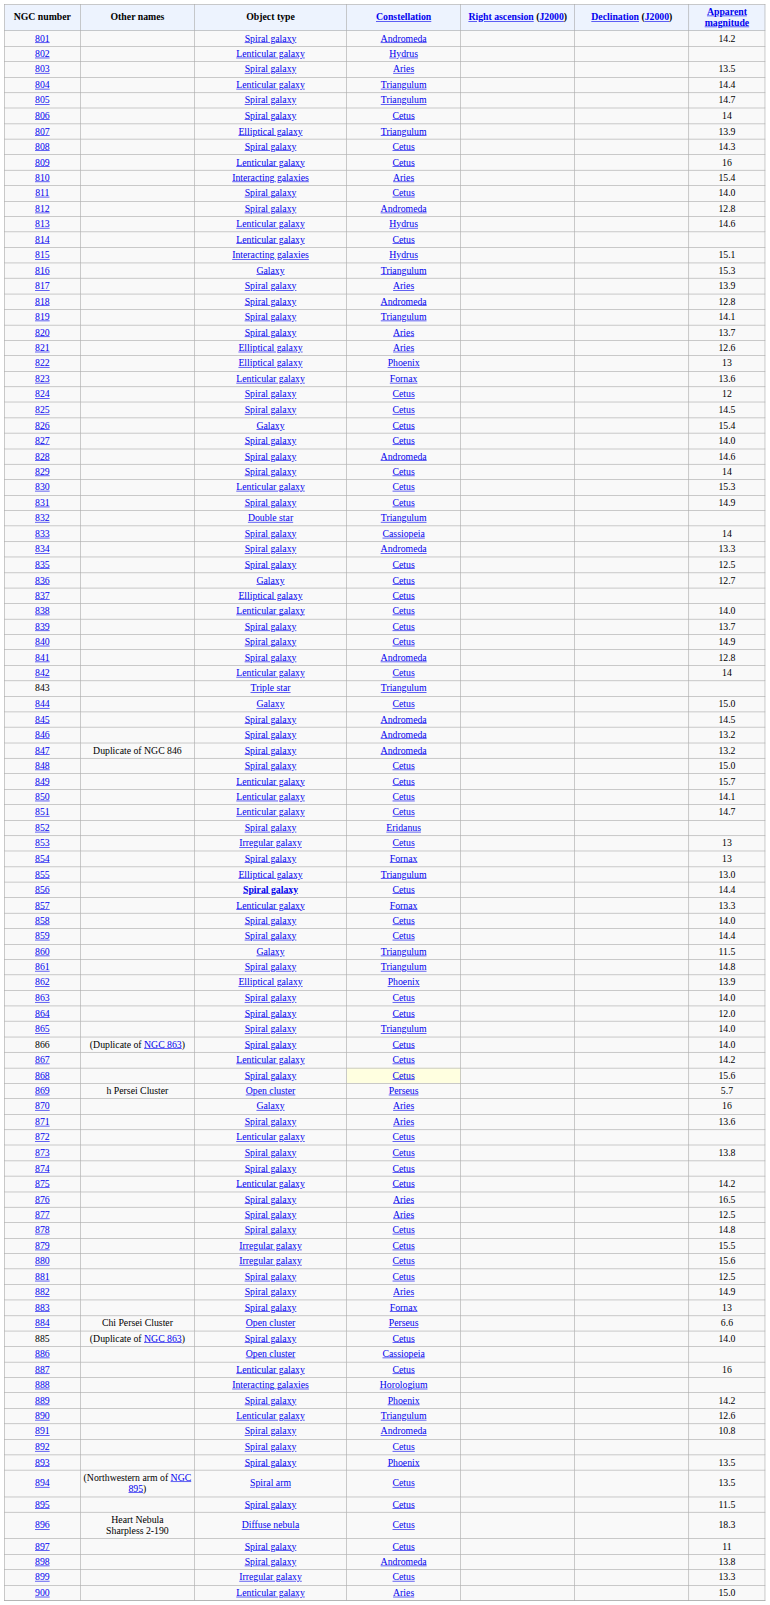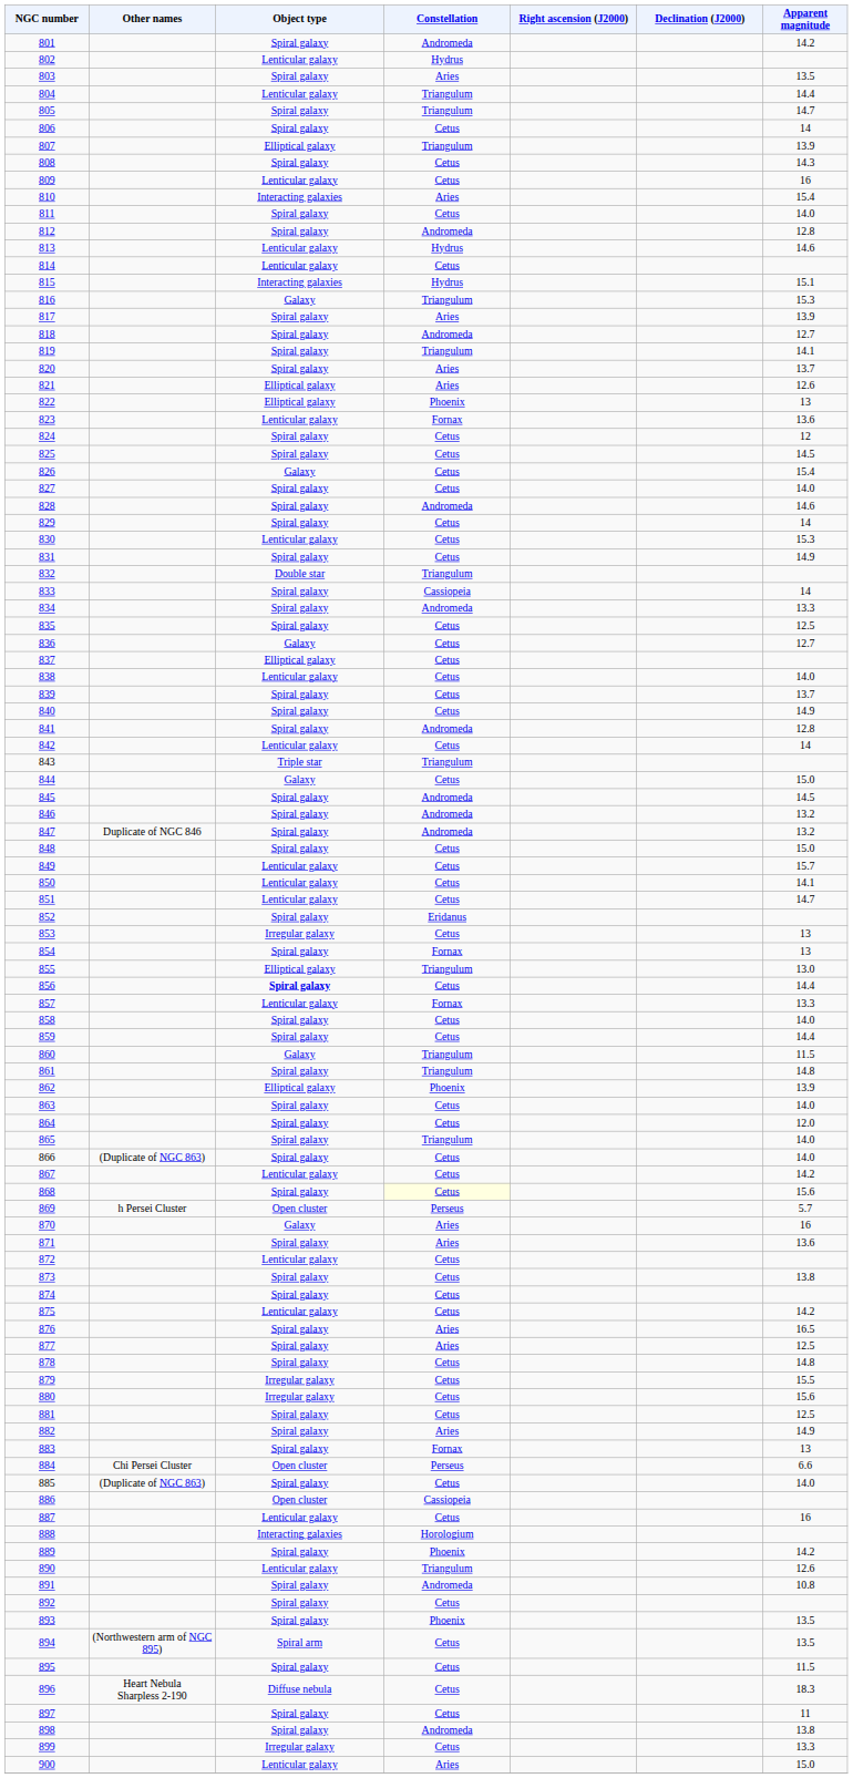 <table class="wikitable sortable sticky-header" style="text-align: center;">
 <tr>
 <th style="background-color:#edf3fe; width: 10%;">NGC number</th>
 <th style="background-color:#edf3fe; width: 15%;">Other names</th>
 <th style="background-color:#edf3fe; width: 20%;">Object type</th>
 <th style="background-color:#edf3fe; width: 15%;"><a href='#'>Constellation</a></th>
 <th style="background-color:#edf3fe; width: 15%;"><a href='#'>Right ascension</a> (<a href='#'>J2000</a>)</th>
 <th style="background-color:#edf3fe; width: 15%;"><a href='#'>Declination</a> (<a href='#'>J2000</a>)</th>
 <th style="background-color:#edf3fe; width: 10%;"><a href='#'>Apparent magnitude</a></th>
 </tr>
 <tr>
 <td><a href='#'>801</a></td>
 <td></td>
 <td><a href='#'>Spiral galaxy</a></td>
 <td><a href='#'>Andromeda</a></td>
 <td></td>
 <td></td>
 <td>14.2</td>
 </tr>
 <tr>
 <td><a href='#'>802</a></td>
 <td></td>
 <td><a href='#'>Lenticular galaxy</a></td>
 <td><a href='#'>Hydrus</a></td>
 <td></td>
 <td></td>
 <td></td>
 </tr>
 <tr>
 <td><a href='#'>803</a></td>
 <td></td>
 <td><a href='#'>Spiral galaxy</a></td>
 <td><a href='#'>Aries</a></td>
 <td></td>
 <td></td>
 <td>13.5</td>
 </tr>
 <tr>
 <td><a href='#'>804</a></td>
 <td></td>
 <td><a href='#'>Lenticular galaxy</a></td>
 <td><a href='#'>Triangulum</a></td>
 <td></td>
 <td></td>
 <td>14.4</td>
 </tr>
 <tr>
 <td><a href='#'>805</a></td>
 <td></td>
 <td><a href='#'>Spiral galaxy</a></td>
 <td><a href='#'>Triangulum</a></td>
 <td></td>
 <td></td>
 <td>14.7</td>
 </tr>
 <tr>
 <td><a href='#'>806</a></td>
 <td></td>
 <td><a href='#'>Spiral galaxy</a></td>
 <td><a href='#'>Cetus</a></td>
 <td></td>
 <td></td>
 <td>14</td>
 </tr>
 <tr>
 <td><a href='#'>807</a></td>
 <td></td>
 <td><a href='#'>Elliptical galaxy</a></td>
 <td><a href='#'>Triangulum</a></td>
 <td></td>
 <td></td>
 <td>13.9</td>
 </tr>
 <tr>
 <td><a href='#'>808</a></td>
 <td></td>
 <td><a href='#'>Spiral galaxy</a></td>
 <td><a href='#'>Cetus</a></td>
 <td></td>
 <td></td>
 <td>14.3</td>
 </tr>
 <tr>
 <td><a href='#'>809</a></td>
 <td></td>
 <td><a href='#'>Lenticular galaxy</a></td>
 <td><a href='#'>Cetus</a></td>
 <td></td>
 <td></td>
 <td>16</td>
 </tr>
 <tr>
 <td><a href='#'>810</a></td>
 <td></td>
 <td><a href='#'>Interacting galaxies</a></td>
 <td><a href='#'>Aries</a></td>
 <td></td>
 <td></td>
 <td>15.4</td>
 </tr>
 <tr>
 <td><a href='#'>811</a></td>
 <td></td>
 <td><a href='#'>Spiral galaxy</a></td>
 <td><a href='#'>Cetus</a></td>
 <td></td>
 <td></td>
 <td>14.0</td>
 </tr>
 <tr>
 <td><a href='#'>812</a></td>
 <td></td>
 <td><a href='#'>Spiral galaxy</a></td>
 <td><a href='#'>Andromeda</a></td>
 <td></td>
 <td></td>
 <td>12.8</td>
 </tr>
 <tr>
 <td><a href='#'>813</a></td>
 <td></td>
 <td><a href='#'>Lenticular galaxy</a></td>
 <td><a href='#'>Hydrus</a></td>
 <td></td>
 <td></td>
 <td>14.6</td>
 </tr>
 <tr>
 <td><a href='#'>814</a></td>
 <td></td>
 <td><a href='#'>Lenticular galaxy</a></td>
 <td><a href='#'>Cetus</a></td>
 <td></td>
 <td></td>
 <td></td>
 </tr>
 <tr>
 <td><a href='#'>815</a></td>
 <td></td>
 <td><a href='#'>Interacting galaxies</a></td>
 <td><a href='#'>Hydrus</a></td>
 <td></td>
 <td></td>
 <td>15.1</td>
 </tr>
 <tr>
 <td><a href='#'>816</a></td>
 <td></td>
 <td><a href='#'>Galaxy</a></td>
 <td><a href='#'>Triangulum</a></td>
 <td></td>
 <td></td>
 <td>15.3</td>
 </tr>
 <tr>
 <td><a href='#'>817</a></td>
 <td></td>
 <td><a href='#'>Spiral galaxy</a></td>
 <td><a href='#'>Aries</a></td>
 <td></td>
 <td></td>
 <td>13.9</td>
 </tr>
 <tr>
 <td><a href='#'>818</a></td>
 <td></td>
 <td><a href='#'>Spiral galaxy</a></td>
 <td><a href='#'>Andromeda</a></td>
 <td></td>
 <td></td>
-<td>12.8</td>
+<td>12.7</td>
 </tr>
 <tr>
 <td><a href='#'>819</a></td>
 <td></td>
 <td><a href='#'>Spiral galaxy</a></td>
 <td><a href='#'>Triangulum</a></td>
 <td></td>
 <td></td>
 <td>14.1</td>
 </tr>
 <tr>
 <td><a href='#'>820</a></td>
 <td></td>
 <td><a href='#'>Spiral galaxy</a></td>
 <td><a href='#'>Aries</a></td>
 <td></td>
 <td></td>
 <td>13.7</td>
 </tr>
 <tr>
 <td><a href='#'>821</a></td>
 <td></td>
 <td><a href='#'>Elliptical galaxy</a></td>
 <td><a href='#'>Aries</a></td>
 <td></td>
 <td></td>
 <td>12.6</td>
 </tr>
 <tr>
 <td><a href='#'>822</a></td>
 <td></td>
 <td><a href='#'>Elliptical galaxy</a></td>
 <td><a href='#'>Phoenix</a></td>
 <td></td>
 <td></td>
 <td>13</td>
 </tr>
 <tr>
 <td><a href='#'>823</a></td>
 <td></td>
 <td><a href='#'>Lenticular galaxy</a></td>
 <td><a href='#'>Fornax</a></td>
 <td></td>
 <td></td>
 <td>13.6</td>
 </tr>
 <tr>
 <td><a href='#'>824</a></td>
 <td></td>
 <td><a href='#'>Spiral galaxy</a></td>
 <td><a href='#'>Cetus</a></td>
 <td></td>
 <td></td>
 <td>12</td>
 </tr>
 <tr>
 <td><a href='#'>825</a></td>
 <td></td>
 <td><a href='#'>Spiral galaxy</a></td>
 <td><a href='#'>Cetus</a></td>
 <td></td>
 <td></td>
 <td>14.5</td>
 </tr>
 <tr>
 <td><a href='#'>826</a></td>
 <td></td>
 <td><a href='#'>Galaxy</a></td>
 <td><a href='#'>Cetus</a></td>
 <td></td>
 <td></td>
 <td>15.4</td>
 </tr>
 <tr>
 <td><a href='#'>827</a></td>
 <td></td>
 <td><a href='#'>Spiral galaxy</a></td>
 <td><a href='#'>Cetus</a></td>
 <td></td>
 <td></td>
 <td>14.0</td>
 </tr>
 <tr>
 <td><a href='#'>828</a></td>
 <td></td>
 <td><a href='#'>Spiral galaxy</a></td>
 <td><a href='#'>Andromeda</a></td>
 <td></td>
 <td></td>
 <td>14.6</td>
 </tr>
 <tr>
 <td><a href='#'>829</a></td>
 <td></td>
 <td><a href='#'>Spiral galaxy</a></td>
 <td><a href='#'>Cetus</a></td>
 <td></td>
 <td></td>
 <td>14</td>
 </tr>
 <tr>
 <td><a href='#'>830</a></td>
 <td></td>
 <td><a href='#'>Lenticular galaxy</a></td>
 <td><a href='#'>Cetus</a></td>
 <td></td>
 <td></td>
 <td>15.3</td>
 </tr>
 <tr>
 <td><a href='#'>831</a></td>
 <td></td>
 <td><a href='#'>Spiral galaxy</a></td>
 <td><a href='#'>Cetus</a></td>
 <td></td>
 <td></td>
 <td>14.9</td>
 </tr>
 <tr>
 <td><a href='#'>832</a></td>
 <td></td>
 <td><a href='#'>Double star</a></td>
 <td><a href='#'>Triangulum</a></td>
 <td></td>
 <td></td>
 <td></td>
 </tr>
 <tr>
 <td><a href='#'>833</a></td>
 <td></td>
 <td><a href='#'>Spiral galaxy</a></td>
 <td><a href='#'>Cassiopeia</a></td>
 <td></td>
 <td></td>
 <td>14</td>
 </tr>
 <tr>
 <td><a href='#'>834</a></td>
 <td></td>
 <td><a href='#'>Spiral galaxy</a></td>
 <td><a href='#'>Andromeda</a></td>
 <td></td>
 <td></td>
 <td>13.3</td>
 </tr>
 <tr>
 <td><a href='#'>835</a></td>
 <td></td>
 <td><a href='#'>Spiral galaxy</a></td>
 <td><a href='#'>Cetus</a></td>
 <td></td>
 <td></td>
 <td>12.5</td>
 </tr>
 <tr>
 <td><a href='#'>836</a></td>
 <td></td>
 <td><a href='#'>Galaxy</a></td>
 <td><a href='#'>Cetus</a></td>
 <td></td>
 <td></td>
 <td>12.7</td>
 </tr>
 <tr>
 <td><a href='#'>837</a></td>
 <td></td>
 <td><a href='#'>Elliptical galaxy</a></td>
 <td><a href='#'>Cetus</a></td>
 <td></td>
 <td></td>
 <td></td>
 </tr>
 <tr>
 <td><a href='#'>838</a></td>
 <td></td>
 <td><a href='#'>Lenticular galaxy</a></td>
 <td><a href='#'>Cetus</a></td>
 <td></td>
 <td></td>
 <td>14.0</td>
 </tr>
 <tr>
 <td><a href='#'>839</a></td>
 <td></td>
 <td><a href='#'>Spiral galaxy</a></td>
 <td><a href='#'>Cetus</a></td>
 <td></td>
 <td></td>
 <td>13.7</td>
 </tr>
 <tr>
 <td><a href='#'>840</a></td>
 <td></td>
 <td><a href='#'>Spiral galaxy</a></td>
 <td><a href='#'>Cetus</a></td>
 <td></td>
 <td></td>
 <td>14.9</td>
 </tr>
 <tr>
 <td><a href='#'>841</a></td>
 <td></td>
 <td><a href='#'>Spiral galaxy</a></td>
 <td><a href='#'>Andromeda</a></td>
 <td></td>
 <td></td>
 <td>12.8</td>
 </tr>
 <tr>
 <td><a href='#'>842</a></td>
 <td></td>
 <td><a href='#'>Lenticular galaxy</a></td>
 <td><a href='#'>Cetus</a></td>
 <td></td>
 <td></td>
 <td>14</td>
 </tr>
 <tr>
 <td>843</td>
 <td></td>
 <td><a href='#'>Triple star</a></td>
 <td><a href='#'>Triangulum</a></td>
 <td></td>
 <td></td>
 <td></td>
 </tr>
 <tr>
 <td><a href='#'>844</a></td>
 <td></td>
 <td><a href='#'>Galaxy</a></td>
 <td><a href='#'>Cetus</a></td>
 <td></td>
 <td></td>
 <td>15.0</td>
 </tr>
 <tr>
 <td><a href='#'>845</a></td>
 <td></td>
 <td><a href='#'>Spiral galaxy</a></td>
 <td><a href='#'>Andromeda</a></td>
 <td></td>
 <td></td>
 <td>14.5</td>
 </tr>
 <tr>
 <td><a href='#'>846</a></td>
 <td></td>
 <td><a href='#'>Spiral galaxy</a></td>
 <td><a href='#'>Andromeda</a></td>
 <td></td>
 <td></td>
 <td>13.2</td>
 </tr>
 <tr>
 <td><a href='#'>847</a></td>
 <td>Duplicate of NGC 846</td>
 <td><a href='#'>Spiral galaxy</a></td>
 <td><a href='#'>Andromeda</a></td>
 <td></td>
 <td></td>
 <td>13.2</td>
 </tr>
 <tr>
 <td><a href='#'>848</a></td>
 <td></td>
 <td><a href='#'>Spiral galaxy</a></td>
 <td><a href='#'>Cetus</a></td>
 <td></td>
 <td></td>
 <td>15.0</td>
 </tr>
 <tr>
 <td><a href='#'>849</a></td>
 <td></td>
 <td><a href='#'>Lenticular galaxy</a></td>
 <td><a href='#'>Cetus</a></td>
 <td></td>
 <td></td>
 <td>15.7</td>
 </tr>
 <tr>
 <td><a href='#'>850</a></td>
 <td></td>
 <td><a href='#'>Lenticular galaxy</a></td>
 <td><a href='#'>Cetus</a></td>
 <td></td>
 <td></td>
 <td>14.1</td>
 </tr>
 <tr>
 <td><a href='#'>851</a></td>
 <td></td>
 <td><a href='#'>Lenticular galaxy</a></td>
 <td><a href='#'>Cetus</a></td>
 <td></td>
 <td></td>
 <td>14.7</td>
 </tr>
 <tr>
 <td><a href='#'>852</a></td>
 <td></td>
 <td><a href='#'>Spiral galaxy</a></td>
 <td><a href='#'>Eridanus</a></td>
 <td></td>
 <td></td>
 <td></td>
 </tr>
 <tr>
 <td><a href='#'>853</a></td>
 <td></td>
 <td><a href='#'>Irregular galaxy</a></td>
 <td><a href='#'>Cetus</a></td>
 <td></td>
 <td></td>
 <td>13</td>
 </tr>
 <tr>
 <td><a href='#'>854</a></td>
 <td></td>
 <td><a href='#'>Spiral galaxy</a></td>
 <td><a href='#'>Fornax</a></td>
 <td></td>
 <td></td>
 <td>13</td>
 </tr>
 <tr>
 <td><a href='#'>855</a></td>
 <td></td>
 <td><a href='#'>Elliptical galaxy</a></td>
 <td><a href='#'>Triangulum</a></td>
 <td></td>
 <td></td>
 <td>13.0</td>
 </tr>
 <tr>
 <td><a href='#'>856</a></td>
 <td></td>
 <td><strong><a href='#'>Spiral galaxy</a></strong></td>
 <td><a href='#'>Cetus</a></td>
 <td></td>
 <td></td>
 <td>14.4</td>
 </tr>
 <tr>
 <td><a href='#'>857</a></td>
 <td></td>
 <td><a href='#'>Lenticular galaxy</a></td>
 <td><a href='#'>Fornax</a></td>
 <td></td>
 <td></td>
 <td>13.3</td>
 </tr>
 <tr>
 <td><a href='#'>858</a></td>
 <td></td>
 <td><a href='#'>Spiral galaxy</a></td>
 <td><a href='#'>Cetus</a></td>
 <td></td>
 <td></td>
 <td>14.0</td>
 </tr>
 <tr>
 <td><a href='#'>859</a></td>
 <td></td>
 <td><a href='#'>Spiral galaxy</a></td>
 <td><a href='#'>Cetus</a></td>
 <td></td>
 <td></td>
 <td>14.4</td>
 </tr>
 <tr>
 <td><a href='#'>860</a></td>
 <td></td>
 <td><a href='#'>Galaxy</a></td>
 <td><a href='#'>Triangulum</a></td>
 <td></td>
 <td></td>
 <td>11.5</td>
 </tr>
 <tr>
 <td><a href='#'>861</a></td>
 <td></td>
 <td><a href='#'>Spiral galaxy</a></td>
 <td><a href='#'>Triangulum</a></td>
 <td></td>
 <td></td>
 <td>14.8</td>
 </tr>
 <tr>
 <td><a href='#'>862</a></td>
 <td></td>
 <td><a href='#'>Elliptical galaxy</a></td>
 <td><a href='#'>Phoenix</a></td>
 <td></td>
 <td></td>
 <td>13.9</td>
 </tr>
 <tr>
 <td><a href='#'>863</a></td>
 <td></td>
 <td><a href='#'>Spiral galaxy</a></td>
 <td><a href='#'>Cetus</a></td>
 <td></td>
 <td></td>
 <td>14.0</td>
 </tr>
 <tr>
 <td><a href='#'>864</a></td>
 <td></td>
 <td><a href='#'>Spiral galaxy</a></td>
 <td><a href='#'>Cetus</a></td>
 <td></td>
 <td></td>
 <td>12.0</td>
 </tr>
 <tr>
 <td><a href='#'>865</a></td>
 <td></td>
 <td><a href='#'>Spiral galaxy</a></td>
 <td><a href='#'>Triangulum</a></td>
 <td></td>
 <td></td>
 <td>14.0</td>
 </tr>
 <tr>
 <td>866</td>
 <td>(Duplicate of <a href='#'>NGC 863</a>)</td>
 <td><a href='#'>Spiral galaxy</a></td>
 <td><a href='#'>Cetus</a></td>
 <td></td>
 <td></td>
 <td>14.0</td>
 </tr>
 <tr>
 <td><a href='#'>867</a></td>
 <td></td>
 <td><a href='#'>Lenticular galaxy</a></td>
 <td><a href='#'>Cetus</a></td>
 <td></td>
 <td></td>
 <td>14.2</td>
 </tr>
 <tr>
 <td><a href='#'>868</a></td>
 <td></td>
 <td><a href='#'>Spiral galaxy</a></td>
 <td style="background: lightyellow;"><a href='#'>Cetus</a></td>
 <td></td>
 <td></td>
 <td>15.6</td>
 </tr>
 <tr>
 <td><a href='#'>869</a></td>
 <td>h Persei Cluster</td>
 <td><a href='#'>Open cluster</a></td>
 <td><a href='#'>Perseus</a></td>
 <td></td>
 <td></td>
 <td>5.7</td>
 </tr>
 <tr>
 <td><a href='#'>870</a></td>
 <td></td>
 <td><a href='#'>Galaxy</a></td>
 <td><a href='#'>Aries</a></td>
 <td></td>
 <td></td>
 <td>16</td>
 </tr>
 <tr>
 <td><a href='#'>871</a></td>
 <td></td>
 <td><a href='#'>Spiral galaxy</a></td>
 <td><a href='#'>Aries</a></td>
 <td></td>
 <td></td>
 <td>13.6</td>
 </tr>
 <tr>
 <td><a href='#'>872</a></td>
 <td></td>
 <td><a href='#'>Lenticular galaxy</a></td>
 <td><a href='#'>Cetus</a></td>
 <td></td>
 <td></td>
 <td></td>
 </tr>
 <tr>
 <td><a href='#'>873</a></td>
 <td></td>
 <td><a href='#'>Spiral galaxy</a></td>
 <td><a href='#'>Cetus</a></td>
 <td></td>
 <td></td>
 <td>13.8</td>
 </tr>
 <tr>
 <td><a href='#'>874</a></td>
 <td></td>
 <td><a href='#'>Spiral galaxy</a></td>
 <td><a href='#'>Cetus</a></td>
 <td></td>
 <td></td>
 <td></td>
 </tr>
 <tr>
 <td><a href='#'>875</a></td>
 <td></td>
 <td><a href='#'>Lenticular galaxy</a></td>
 <td><a href='#'>Cetus</a></td>
 <td></td>
 <td></td>
 <td>14.2</td>
 </tr>
 <tr>
 <td><a href='#'>876</a></td>
 <td></td>
 <td><a href='#'>Spiral galaxy</a></td>
 <td><a href='#'>Aries</a></td>
 <td></td>
 <td></td>
 <td>16.5</td>
 </tr>
 <tr>
 <td><a href='#'>877</a></td>
 <td></td>
 <td><a href='#'>Spiral galaxy</a></td>
 <td><a href='#'>Aries</a></td>
 <td></td>
 <td></td>
 <td>12.5</td>
 </tr>
 <tr>
 <td><a href='#'>878</a></td>
 <td></td>
 <td><a href='#'>Spiral galaxy</a></td>
 <td><a href='#'>Cetus</a></td>
 <td></td>
 <td></td>
 <td>14.8</td>
 </tr>
 <tr>
 <td><a href='#'>879</a></td>
 <td></td>
 <td><a href='#'>Irregular galaxy</a></td>
 <td><a href='#'>Cetus</a></td>
 <td></td>
 <td></td>
 <td>15.5</td>
 </tr>
 <tr>
 <td><a href='#'>880</a></td>
 <td></td>
 <td><a href='#'>Irregular galaxy</a></td>
 <td><a href='#'>Cetus</a></td>
 <td></td>
 <td></td>
 <td>15.6</td>
 </tr>
 <tr>
 <td><a href='#'>881</a></td>
 <td></td>
 <td><a href='#'>Spiral galaxy</a></td>
 <td><a href='#'>Cetus</a></td>
 <td></td>
 <td></td>
 <td>12.5</td>
 </tr>
 <tr>
 <td><a href='#'>882</a></td>
 <td></td>
 <td><a href='#'>Spiral galaxy</a></td>
 <td><a href='#'>Aries</a></td>
 <td></td>
 <td></td>
 <td>14.9</td>
 </tr>
 <tr>
 <td><a href='#'>883</a></td>
 <td></td>
 <td><a href='#'>Spiral galaxy</a></td>
 <td><a href='#'>Fornax</a></td>
 <td></td>
 <td></td>
 <td>13</td>
 </tr>
 <tr>
 <td><a href='#'>884</a></td>
 <td>Chi Persei Cluster</td>
 <td><a href='#'>Open cluster</a></td>
 <td><a href='#'>Perseus</a></td>
 <td></td>
 <td></td>
 <td>6.6</td>
 </tr>
 <tr>
 <td>885</td>
 <td>(Duplicate of <a href='#'>NGC 863</a>)</td>
 <td><a href='#'>Spiral galaxy</a></td>
 <td><a href='#'>Cetus</a></td>
 <td></td>
 <td></td>
 <td>14.0</td>
 </tr>
 <tr>
 <td><a href='#'>886</a></td>
 <td></td>
 <td><a href='#'>Open cluster</a></td>
 <td><a href='#'>Cassiopeia</a></td>
 <td></td>
 <td></td>
 <td></td>
 </tr>
 <tr>
 <td><a href='#'>887</a></td>
 <td></td>
 <td><a href='#'>Lenticular galaxy</a></td>
 <td><a href='#'>Cetus</a></td>
 <td></td>
 <td></td>
 <td>16</td>
 </tr>
 <tr>
 <td><a href='#'>888</a></td>
 <td></td>
 <td><a href='#'>Interacting galaxies</a></td>
 <td><a href='#'>Horologium</a></td>
 <td></td>
 <td></td>
 <td></td>
 </tr>
 <tr>
 <td><a href='#'>889</a></td>
 <td></td>
 <td><a href='#'>Spiral galaxy</a></td>
 <td><a href='#'>Phoenix</a></td>
 <td></td>
 <td></td>
 <td>14.2</td>
 </tr>
 <tr>
 <td><a href='#'>890</a></td>
 <td></td>
 <td><a href='#'>Lenticular galaxy</a></td>
 <td><a href='#'>Triangulum</a></td>
 <td></td>
 <td></td>
 <td>12.6</td>
 </tr>
 <tr>
 <td><a href='#'>891</a></td>
 <td></td>
 <td><a href='#'>Spiral galaxy</a></td>
 <td><a href='#'>Andromeda</a></td>
 <td></td>
 <td></td>
 <td>10.8</td>
 </tr>
 <tr>
 <td><a href='#'>892</a></td>
 <td></td>
 <td><a href='#'>Spiral galaxy</a></td>
 <td><a href='#'>Cetus</a></td>
 <td></td>
 <td></td>
 <td></td>
 </tr>
 <tr>
 <td><a href='#'>893</a></td>
 <td></td>
 <td><a href='#'>Spiral galaxy</a></td>
 <td><a href='#'>Phoenix</a></td>
 <td></td>
 <td></td>
 <td>13.5</td>
 </tr>
 <tr>
 <td><a href='#'>894</a></td>
 <td>(Northwestern arm of <a href='#'>NGC 895</a>)</td>
 <td><a href='#'>Spiral arm</a></td>
 <td><a href='#'>Cetus</a></td>
 <td></td>
 <td></td>
 <td>13.5</td>
 </tr>
 <tr>
 <td><a href='#'>895</a></td>
 <td></td>
 <td><a href='#'>Spiral galaxy</a></td>
 <td><a href='#'>Cetus</a></td>
 <td></td>
 <td></td>
 <td>11.5</td>
 </tr>
 <tr>
 <td><a href='#'>896</a></td>
 <td>Heart Nebula<br>Sharpless 2-190</td>
 <td><a href='#'>Diffuse nebula</a></td>
 <td><a href='#'>Cetus</a></td>
 <td></td>
 <td></td>
 <td>18.3</td>
 </tr>
 <tr>
 <td><a href='#'>897</a></td>
 <td></td>
 <td><a href='#'>Spiral galaxy</a></td>
 <td><a href='#'>Cetus</a></td>
 <td></td>
 <td></td>
 <td>11</td>
 </tr>
 <tr>
 <td><a href='#'>898</a></td>
 <td></td>
 <td><a href='#'>Spiral galaxy</a></td>
 <td><a href='#'>Andromeda</a></td>
 <td></td>
 <td></td>
 <td>13.8</td>
 </tr>
 <tr>
 <td><a href='#'>899</a></td>
 <td></td>
 <td><a href='#'>Irregular galaxy</a></td>
 <td><a href='#'>Cetus</a></td>
 <td></td>
 <td></td>
 <td>13.3</td>
 </tr>
 <tr>
 <td><a href='#'>900</a></td>
 <td></td>
 <td><a href='#'>Lenticular galaxy</a></td>
 <td><a href='#'>Aries</a></td>
 <td></td>
 <td></td>
 <td>15.0</td>
 </tr>
 <tr>
 </tr>
 </table>
